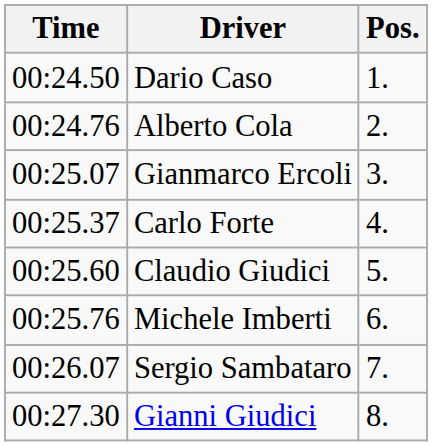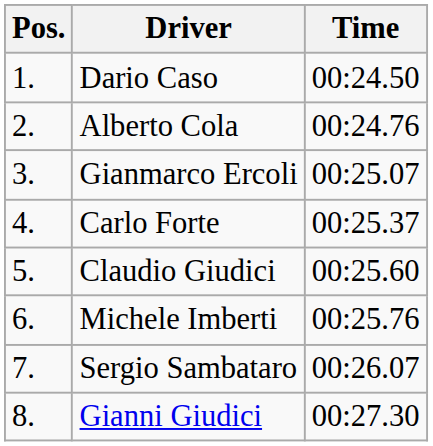 <table class="wikitable">
 <tr>
+<th>Pos.</th>
+<th>Driver</th>
 <th>Time</th>
-<th>Driver</th>
-<th>Pos.</th>
 </tr>
 <tr>
+<td>1.</td>
+<td> Dario Caso</td>
 <td>00:24.50</td>
-<td> Dario Caso</td>
-<td>1.</td>
 </tr>
 <tr>
+<td>2.</td>
+<td> Alberto Cola</td>
 <td>00:24.76</td>
-<td> Alberto Cola</td>
-<td>2.</td>
 </tr>
 <tr>
+<td>3.</td>
+<td> Gianmarco Ercoli</td>
 <td>00:25.07</td>
-<td> Gianmarco Ercoli</td>
-<td>3.</td>
 </tr>
 <tr>
+<td>4.</td>
+<td> Carlo Forte</td>
 <td>00:25.37</td>
-<td> Carlo Forte</td>
-<td>4.</td>
 </tr>
 <tr>
+<td>5.</td>
+<td> Claudio Giudici</td>
 <td>00:25.60</td>
-<td> Claudio Giudici</td>
-<td>5.</td>
 </tr>
 <tr>
+<td>6.</td>
+<td> Michele Imberti</td>
 <td>00:25.76</td>
-<td> Michele Imberti</td>
-<td>6.</td>
 </tr>
 <tr>
+<td>7.</td>
+<td> Sergio Sambataro</td>
 <td>00:26.07</td>
-<td> Sergio Sambataro</td>
-<td>7.</td>
 </tr>
 <tr>
+<td>8.</td>
+<td> <a href='#'>Gianni Giudici</a></td>
 <td>00:27.30</td>
-<td> <a href='#'>Gianni Giudici</a></td>
-<td>8.</td>
 </tr>
 </table>
